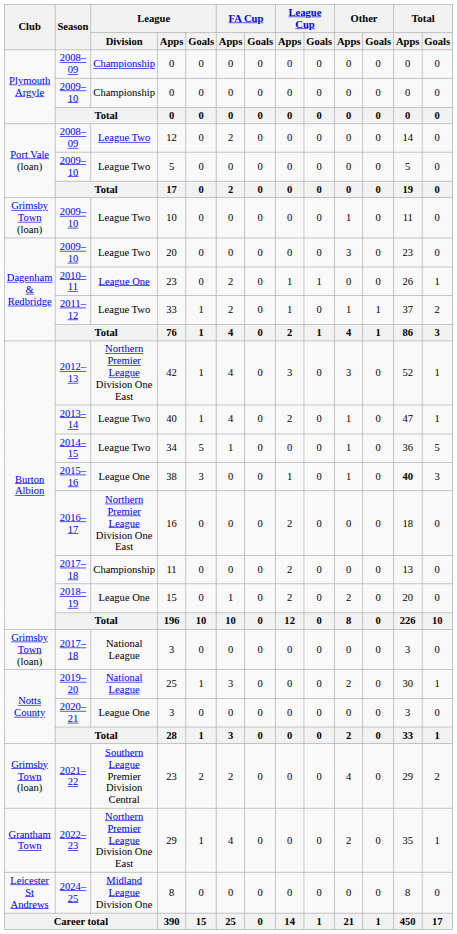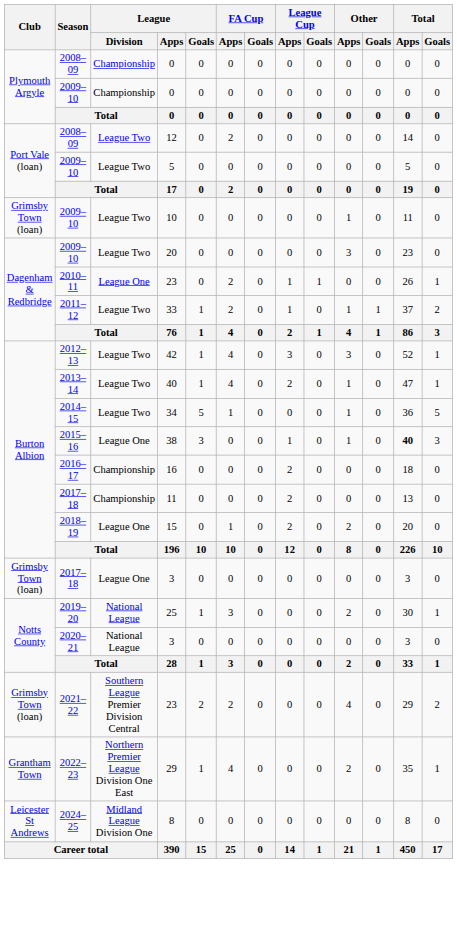 <table class="wikitable" style="text-align:center">
 <tr>
 <th rowspan="2">Club</th>
 <th rowspan="2">Season</th>
 <th colspan="3">League</th>
 <th colspan="2"><a href='#'>FA Cup</a></th>
 <th colspan="2"><a href='#'>League Cup</a></th>
 <th colspan="2">Other</th>
 <th colspan="2">Total</th>
 </tr>
 <tr>
 <th>Division</th>
 <th>Apps</th>
 <th>Goals</th>
 <th>Apps</th>
 <th>Goals</th>
 <th>Apps</th>
 <th>Goals</th>
 <th>Apps</th>
 <th>Goals</th>
 <th>Apps</th>
 <th>Goals</th>
 </tr>
 <tr>
 <td rowspan="3"><a href='#'>Plymouth Argyle</a></td>
 <td><a href='#'>2008–09</a></td>
 <td><a href='#'>Championship</a></td>
 <td>0</td>
 <td>0</td>
 <td>0</td>
 <td>0</td>
 <td>0</td>
 <td>0</td>
 <td>0</td>
 <td>0</td>
 <td>0</td>
 <td>0</td>
 </tr>
 <tr>
 <td><a href='#'>2009–10</a></td>
 <td>Championship</td>
 <td>0</td>
 <td>0</td>
 <td>0</td>
 <td>0</td>
 <td>0</td>
 <td>0</td>
 <td>0</td>
 <td>0</td>
 <td>0</td>
 <td>0</td>
 </tr>
 <tr>
 <th colspan="2">Total</th>
 <th>0</th>
 <th>0</th>
 <th>0</th>
 <th>0</th>
 <th>0</th>
 <th>0</th>
 <th>0</th>
 <th>0</th>
 <th>0</th>
 <th>0</th>
 </tr>
 <tr>
 <td rowspan="3"><a href='#'>Port Vale</a> (loan)</td>
 <td><a href='#'>2008–09</a></td>
 <td><a href='#'>League Two</a></td>
 <td>12</td>
 <td>0</td>
 <td>2</td>
 <td>0</td>
 <td>0</td>
 <td>0</td>
 <td>0</td>
 <td>0</td>
 <td>14</td>
 <td>0</td>
 </tr>
 <tr>
 <td><a href='#'>2009–10</a></td>
 <td>League Two</td>
 <td>5</td>
 <td>0</td>
 <td>0</td>
 <td>0</td>
 <td>0</td>
 <td>0</td>
 <td>0</td>
 <td>0</td>
 <td>5</td>
 <td>0</td>
 </tr>
 <tr>
 <th colspan="2">Total</th>
 <th>17</th>
 <th>0</th>
 <th>2</th>
 <th>0</th>
 <th>0</th>
 <th>0</th>
 <th>0</th>
 <th>0</th>
 <th>19</th>
 <th>0</th>
 </tr>
 <tr>
 <td><a href='#'>Grimsby Town</a> (loan)</td>
 <td><a href='#'>2009–10</a></td>
 <td>League Two</td>
 <td>10</td>
 <td>0</td>
 <td>0</td>
 <td>0</td>
 <td>0</td>
 <td>0</td>
 <td>1</td>
 <td>0</td>
 <td>11</td>
 <td>0</td>
 </tr>
 <tr>
 <td rowspan="4"><a href='#'>Dagenham & Redbridge</a></td>
 <td><a href='#'>2009–10</a></td>
 <td>League Two</td>
 <td>20</td>
 <td>0</td>
 <td>0</td>
 <td>0</td>
 <td>0</td>
 <td>0</td>
 <td>3</td>
 <td>0</td>
 <td>23</td>
 <td>0</td>
 </tr>
 <tr>
 <td><a href='#'>2010–11</a></td>
 <td><a href='#'>League One</a></td>
 <td>23</td>
 <td>0</td>
 <td>2</td>
 <td>0</td>
 <td>1</td>
 <td>1</td>
 <td>0</td>
 <td>0</td>
 <td>26</td>
 <td>1</td>
 </tr>
 <tr>
 <td><a href='#'>2011–12</a></td>
 <td>League Two</td>
 <td>33</td>
 <td>1</td>
 <td>2</td>
 <td>0</td>
 <td>1</td>
 <td>0</td>
 <td>1</td>
 <td>1</td>
 <td>37</td>
 <td>2</td>
 </tr>
 <tr>
 <th colspan="2">Total</th>
 <th>76</th>
 <th>1</th>
 <th>4</th>
 <th>0</th>
 <th>2</th>
 <th>1</th>
 <th>4</th>
 <th>1</th>
 <th>86</th>
 <th>3</th>
 </tr>
 <tr>
 <td rowspan="8"><a href='#'>Burton Albion</a></td>
 <td><a href='#'>2012–13</a></td>
-<td><a href='#'>Northern Premier League</a><br>Division One East</td>
+<td>League Two</td>
 <td>42</td>
 <td>1</td>
 <td>4</td>
 <td>0</td>
 <td>3</td>
 <td>0</td>
 <td>3</td>
 <td>0</td>
 <td>52</td>
 <td>1</td>
 </tr>
 <tr>
 <td><a href='#'>2013–14</a></td>
 <td>League Two</td>
 <td>40</td>
 <td>1</td>
 <td>4</td>
 <td>0</td>
 <td>2</td>
 <td>0</td>
 <td>1</td>
 <td>0</td>
 <td>47</td>
 <td>1</td>
 </tr>
 <tr>
 <td><a href='#'>2014–15</a></td>
 <td>League Two</td>
 <td>34</td>
 <td>5</td>
 <td>1</td>
 <td>0</td>
 <td>0</td>
 <td>0</td>
 <td>1</td>
 <td>0</td>
 <td>36</td>
 <td>5</td>
 </tr>
 <tr>
 <td><a href='#'>2015–16</a></td>
 <td>League One</td>
 <td>38</td>
 <td>3</td>
 <td>0</td>
 <td>0</td>
 <td>1</td>
 <td>0</td>
 <td>1</td>
 <td>0</td>
 <td><strong>40</strong></td>
 <td>3</td>
 </tr>
 <tr>
 <td><a href='#'>2016–17</a></td>
-<td><a href='#'>Northern Premier League</a><br>Division One East</td>
+<td>Championship</td>
 <td>16</td>
 <td>0</td>
 <td>0</td>
 <td>0</td>
 <td>2</td>
 <td>0</td>
 <td>0</td>
 <td>0</td>
 <td>18</td>
 <td>0</td>
 </tr>
 <tr>
 <td><a href='#'>2017–18</a></td>
 <td>Championship</td>
 <td>11</td>
 <td>0</td>
 <td>0</td>
 <td>0</td>
 <td>2</td>
 <td>0</td>
 <td>0</td>
 <td>0</td>
 <td>13</td>
 <td>0</td>
 </tr>
 <tr>
 <td><a href='#'>2018–19</a></td>
 <td>League One</td>
 <td>15</td>
 <td>0</td>
 <td>1</td>
 <td>0</td>
 <td>2</td>
 <td>0</td>
 <td>2</td>
 <td>0</td>
 <td>20</td>
 <td>0</td>
 </tr>
 <tr>
 <th colspan="2">Total</th>
 <th>196</th>
 <th>10</th>
 <th>10</th>
 <th>0</th>
 <th>12</th>
 <th>0</th>
 <th>8</th>
 <th>0</th>
 <th>226</th>
 <th>10</th>
 </tr>
 <tr>
 <td><a href='#'>Grimsby Town</a> (loan)</td>
 <td><a href='#'>2017–18</a></td>
-<td>National League</td>
+<td>League One</td>
 <td>3</td>
 <td>0</td>
 <td>0</td>
 <td>0</td>
 <td>0</td>
 <td>0</td>
 <td>0</td>
 <td>0</td>
 <td>3</td>
 <td>0</td>
 </tr>
 <tr>
 <td rowspan="3"><a href='#'>Notts County</a></td>
 <td><a href='#'>2019–20</a></td>
 <td><a href='#'>National League</a></td>
 <td>25</td>
 <td>1</td>
 <td>3</td>
 <td>0</td>
 <td>0</td>
 <td>0</td>
 <td>2</td>
 <td>0</td>
 <td>30</td>
 <td>1</td>
 </tr>
 <tr>
 <td><a href='#'>2020–21</a></td>
-<td>League One</td>
+<td>National League</td>
 <td>3</td>
 <td>0</td>
 <td>0</td>
 <td>0</td>
 <td>0</td>
 <td>0</td>
 <td>0</td>
 <td>0</td>
 <td>3</td>
 <td>0</td>
 </tr>
 <tr>
 <th colspan="2">Total</th>
 <th>28</th>
 <th>1</th>
 <th>3</th>
 <th>0</th>
 <th>0</th>
 <th>0</th>
 <th>2</th>
 <th>0</th>
 <th>33</th>
 <th>1</th>
 </tr>
 <tr>
 <td><a href='#'>Grimsby Town</a> (loan)</td>
 <td><a href='#'>2021–22</a></td>
 <td><a href='#'>Southern League</a><br>Premier Division Central</td>
 <td>23</td>
 <td>2</td>
 <td>2</td>
 <td>0</td>
 <td>0</td>
 <td>0</td>
 <td>4</td>
 <td>0</td>
 <td>29</td>
 <td>2</td>
 </tr>
 <tr>
 <td><a href='#'>Grantham Town</a></td>
 <td><a href='#'>2022–23</a></td>
 <td><a href='#'>Northern Premier League</a><br>Division One East</td>
 <td>29</td>
 <td>1</td>
 <td>4</td>
 <td>0</td>
 <td>0</td>
 <td>0</td>
 <td>2</td>
 <td>0</td>
 <td>35</td>
 <td>1</td>
 </tr>
 <tr>
 <td><a href='#'>Leicester St Andrews</a></td>
 <td><a href='#'>2024–25</a></td>
 <td><a href='#'>Midland League</a><br>Division One</td>
 <td>8</td>
 <td>0</td>
 <td>0</td>
 <td>0</td>
 <td>0</td>
 <td>0</td>
 <td>0</td>
 <td>0</td>
 <td>8</td>
 <td>0</td>
 </tr>
 <tr>
 <th colspan="3">Career total</th>
 <th>390</th>
 <th>15</th>
 <th>25</th>
 <th>0</th>
 <th>14</th>
 <th>1</th>
 <th>21</th>
 <th>1</th>
 <th>450</th>
 <th>17</th>
 </tr>
 </table>
